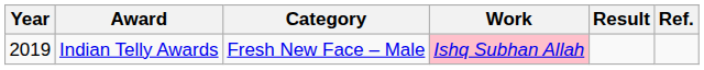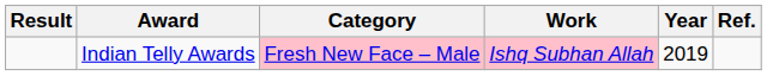 <table class="wikitable">
 <tr>
-<th>Year</th>
+<th>Result</th>
 <th>Award</th>
 <th>Category</th>
 <th>Work</th>
-<th>Result</th>
+<th>Year</th>
 <th>Ref.</th>
 </tr>
 <tr>
+<td></td>
+<td><a href='#'>Indian Telly Awards</a></td>
+<td style="background: pink;"><a href='#'>Fresh New Face – Male</a></td>
+<td style="background: pink;"><em><a href='#'>Ishq Subhan Allah</a></em></td>
 <td>2019</td>
-<td><a href='#'>Indian Telly Awards</a></td>
-<td><a href='#'>Fresh New Face – Male</a></td>
-<td style="background: pink;"><em><a href='#'>Ishq Subhan Allah</a></em></td>
-<td></td>
 <td></td>
 </tr>
 </table>
